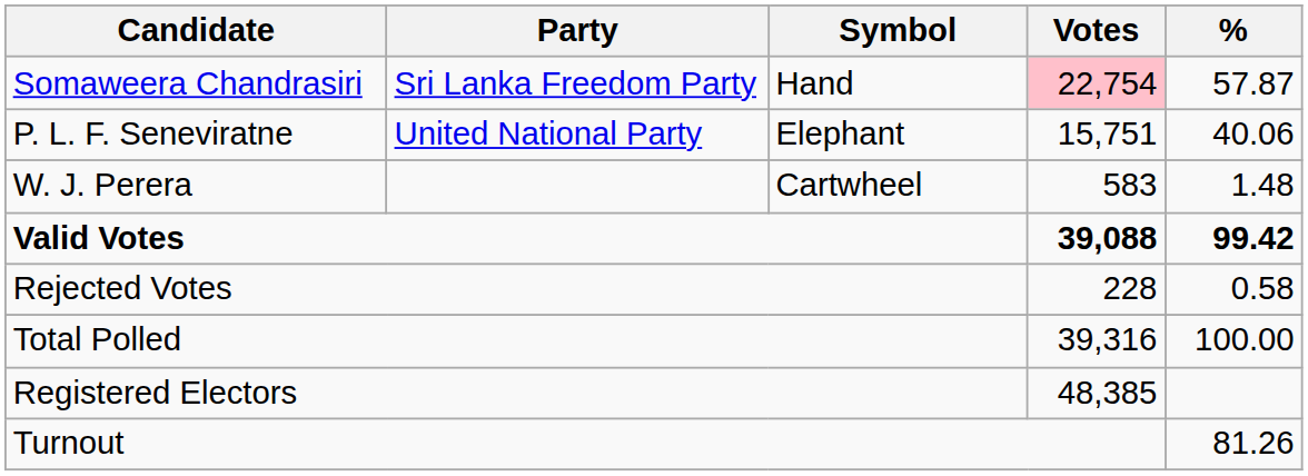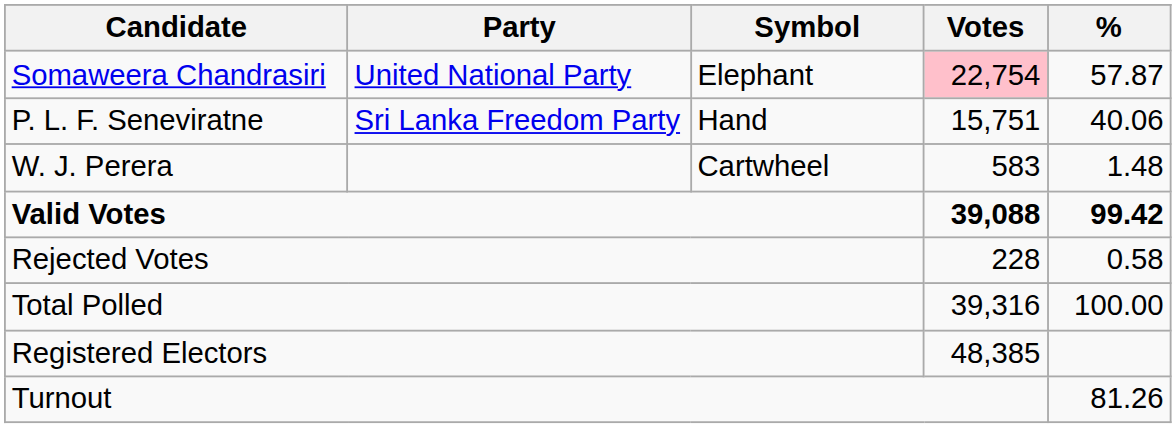 <table class="wikitable" border="1" style="text-align:right;">
 <tr>
 <th align=left width="180">Candidate</th>
 <th align=left width="180">Party</th>
 <th align=left width="120">Symbol</th>
 <th align=left width="60">Votes</th>
 <th align=left width="60">%</th>
 </tr>
 <tr>
 <td align=left><a href='#'>Somaweera Chandrasiri</a></td>
-<td align=left><a href='#'>Sri Lanka Freedom Party</a></td>
-<td align=left>Hand</td>
+<td align=left><a href='#'>United National Party</a></td>
+<td align=left>Elephant</td>
 <td align=right style="background: pink;">22,754</td>
 <td align=right>57.87</td>
 </tr>
 <tr>
 <td align=left>P. L. F. Seneviratne</td>
-<td align=left><a href='#'>United National Party</a></td>
-<td align=left>Elephant</td>
+<td align=left><a href='#'>Sri Lanka Freedom Party</a></td>
+<td align=left>Hand</td>
 <td align=right>15,751</td>
 <td align=right>40.06</td>
 </tr>
 <tr>
 <td align=left>W. J. Perera</td>
 <td align=left></td>
 <td align=left>Cartwheel</td>
 <td align=right>583</td>
 <td align=right>1.48</td>
 </tr>
 <tr>
 <td align=left colspan=3><strong>Valid Votes</strong></td>
 <td align=right><strong>39,088</strong></td>
 <td align=right><strong>99.42</strong></td>
 </tr>
 <tr>
 <td align=left colspan=3>Rejected Votes</td>
 <td align=right>228</td>
 <td align=right>0.58</td>
 </tr>
 <tr>
 <td align=left colspan=3>Total Polled</td>
 <td align=right>39,316</td>
 <td align=right>100.00</td>
 </tr>
 <tr>
 <td align=left colspan=3>Registered Electors</td>
 <td align=right>48,385</td>
 <td></td>
 </tr>
 <tr>
 <td align=left colspan=4>Turnout</td>
 <td align=right>81.26</td>
 </tr>
 </table>
